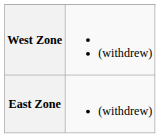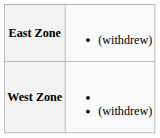 <table class="wikitable">
 <tr>
+</tr>
+<tr>
+<th>East Zone</th>
+<td valign=top><br><ul><li> (withdrew)</li></ul></td>
 </tr>
 <tr>
 <th>West Zone</th>
 <td valign=top><br><ul><li></li><li> (withdrew)</li></ul></td>
 </tr>
-<tr>
-<th>East Zone</th>
-<td valign=top><br><ul><li> (withdrew)</li></ul></td>
-</tr>
 </table>
